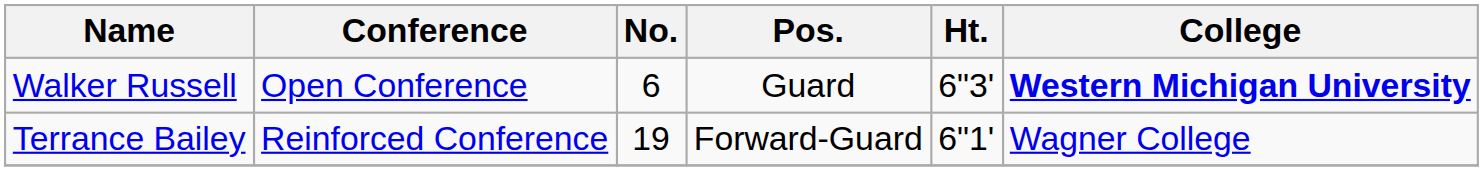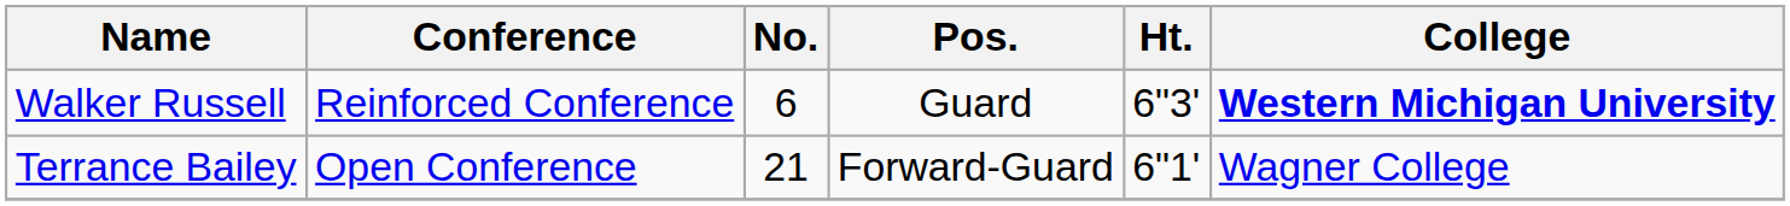 <table class="wikitable" border="1">
 <tr>
 <th>Name</th>
 <th>Conference</th>
 <th>No.</th>
 <th>Pos.</th>
 <th>Ht.</th>
 <th>College</th>
 </tr>
 <tr>
 <td><a href='#'>Walker Russell</a></td>
-<td><a href='#'>Open Conference</a></td>
+<td><a href='#'>Reinforced Conference</a></td>
 <td align="center">6</td>
 <td align="center">Guard</td>
 <td align="center">6"3'</td>
 <td><strong><a href='#'>Western Michigan University</a></strong></td>
 </tr>
 <tr>
 <td><a href='#'>Terrance Bailey</a></td>
-<td><a href='#'>Reinforced Conference</a></td>
-<td align="center">19</td>
+<td><a href='#'>Open Conference</a></td>
+<td align="center">21</td>
 <td align="center">Forward-Guard</td>
 <td align="center">6"1'</td>
 <td><a href='#'>Wagner College</a></td>
 </tr>
 <tr>
 </tr>
 </table>
